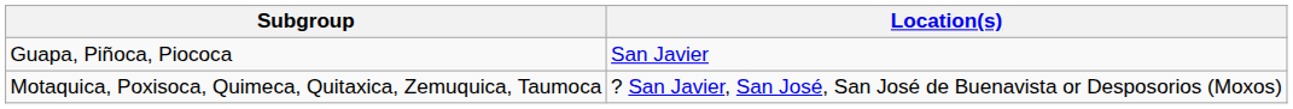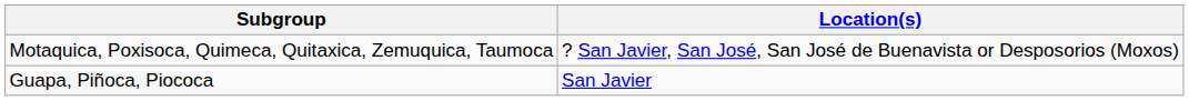 <table class="wikitable sortable">
 <tr>
 <th>Subgroup</th>
 <th><a href='#'>Location(s)</a></th>
 </tr>
 <tr>
+<td>Motaquica, Poxisoca, Quimeca, Quitaxica, Zemuquica, Taumoca</td>
+<td>? <a href='#'>San Javier</a>, <a href='#'>San José</a>, San José de Buenavista or Desposorios (Moxos)</td>
+</tr>
+<tr>
 <td>Guapa, Piñoca, Piococa</td>
 <td><a href='#'>San Javier</a></td>
 </tr>
-<tr>
-<td>Motaquica, Poxisoca, Quimeca, Quitaxica, Zemuquica, Taumoca</td>
-<td>? <a href='#'>San Javier</a>, <a href='#'>San José</a>, San José de Buenavista or Desposorios (Moxos)</td>
-</tr>
 </table>
